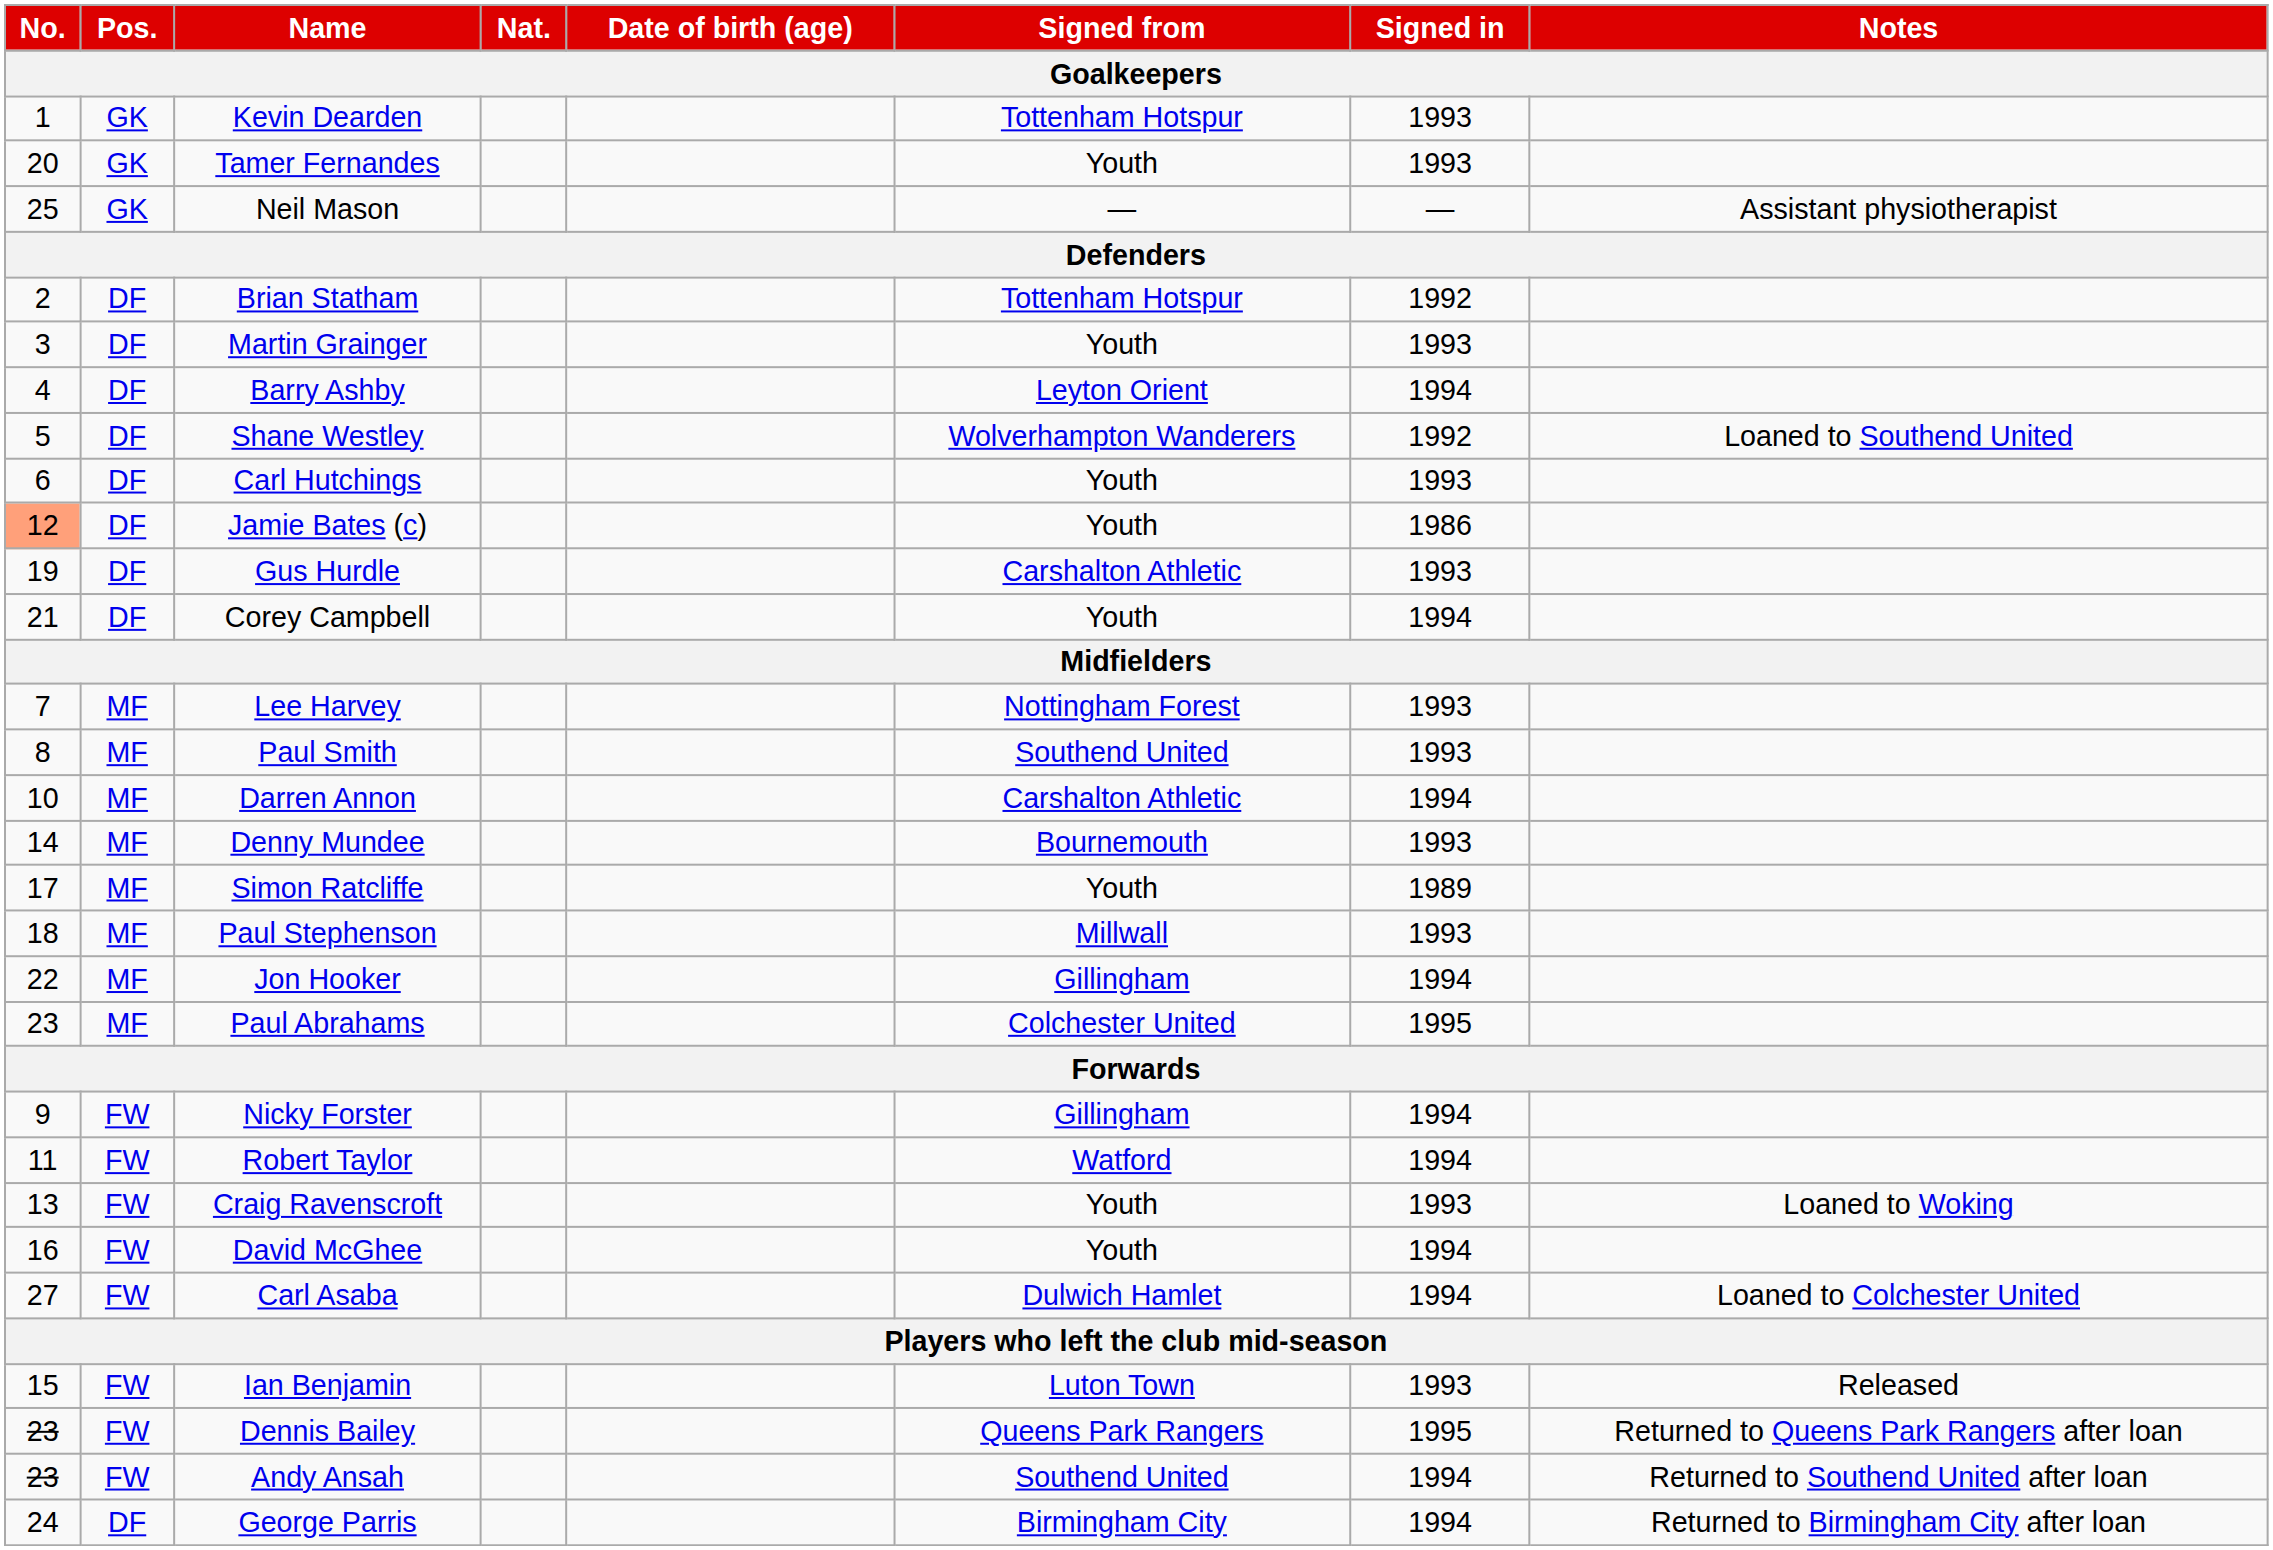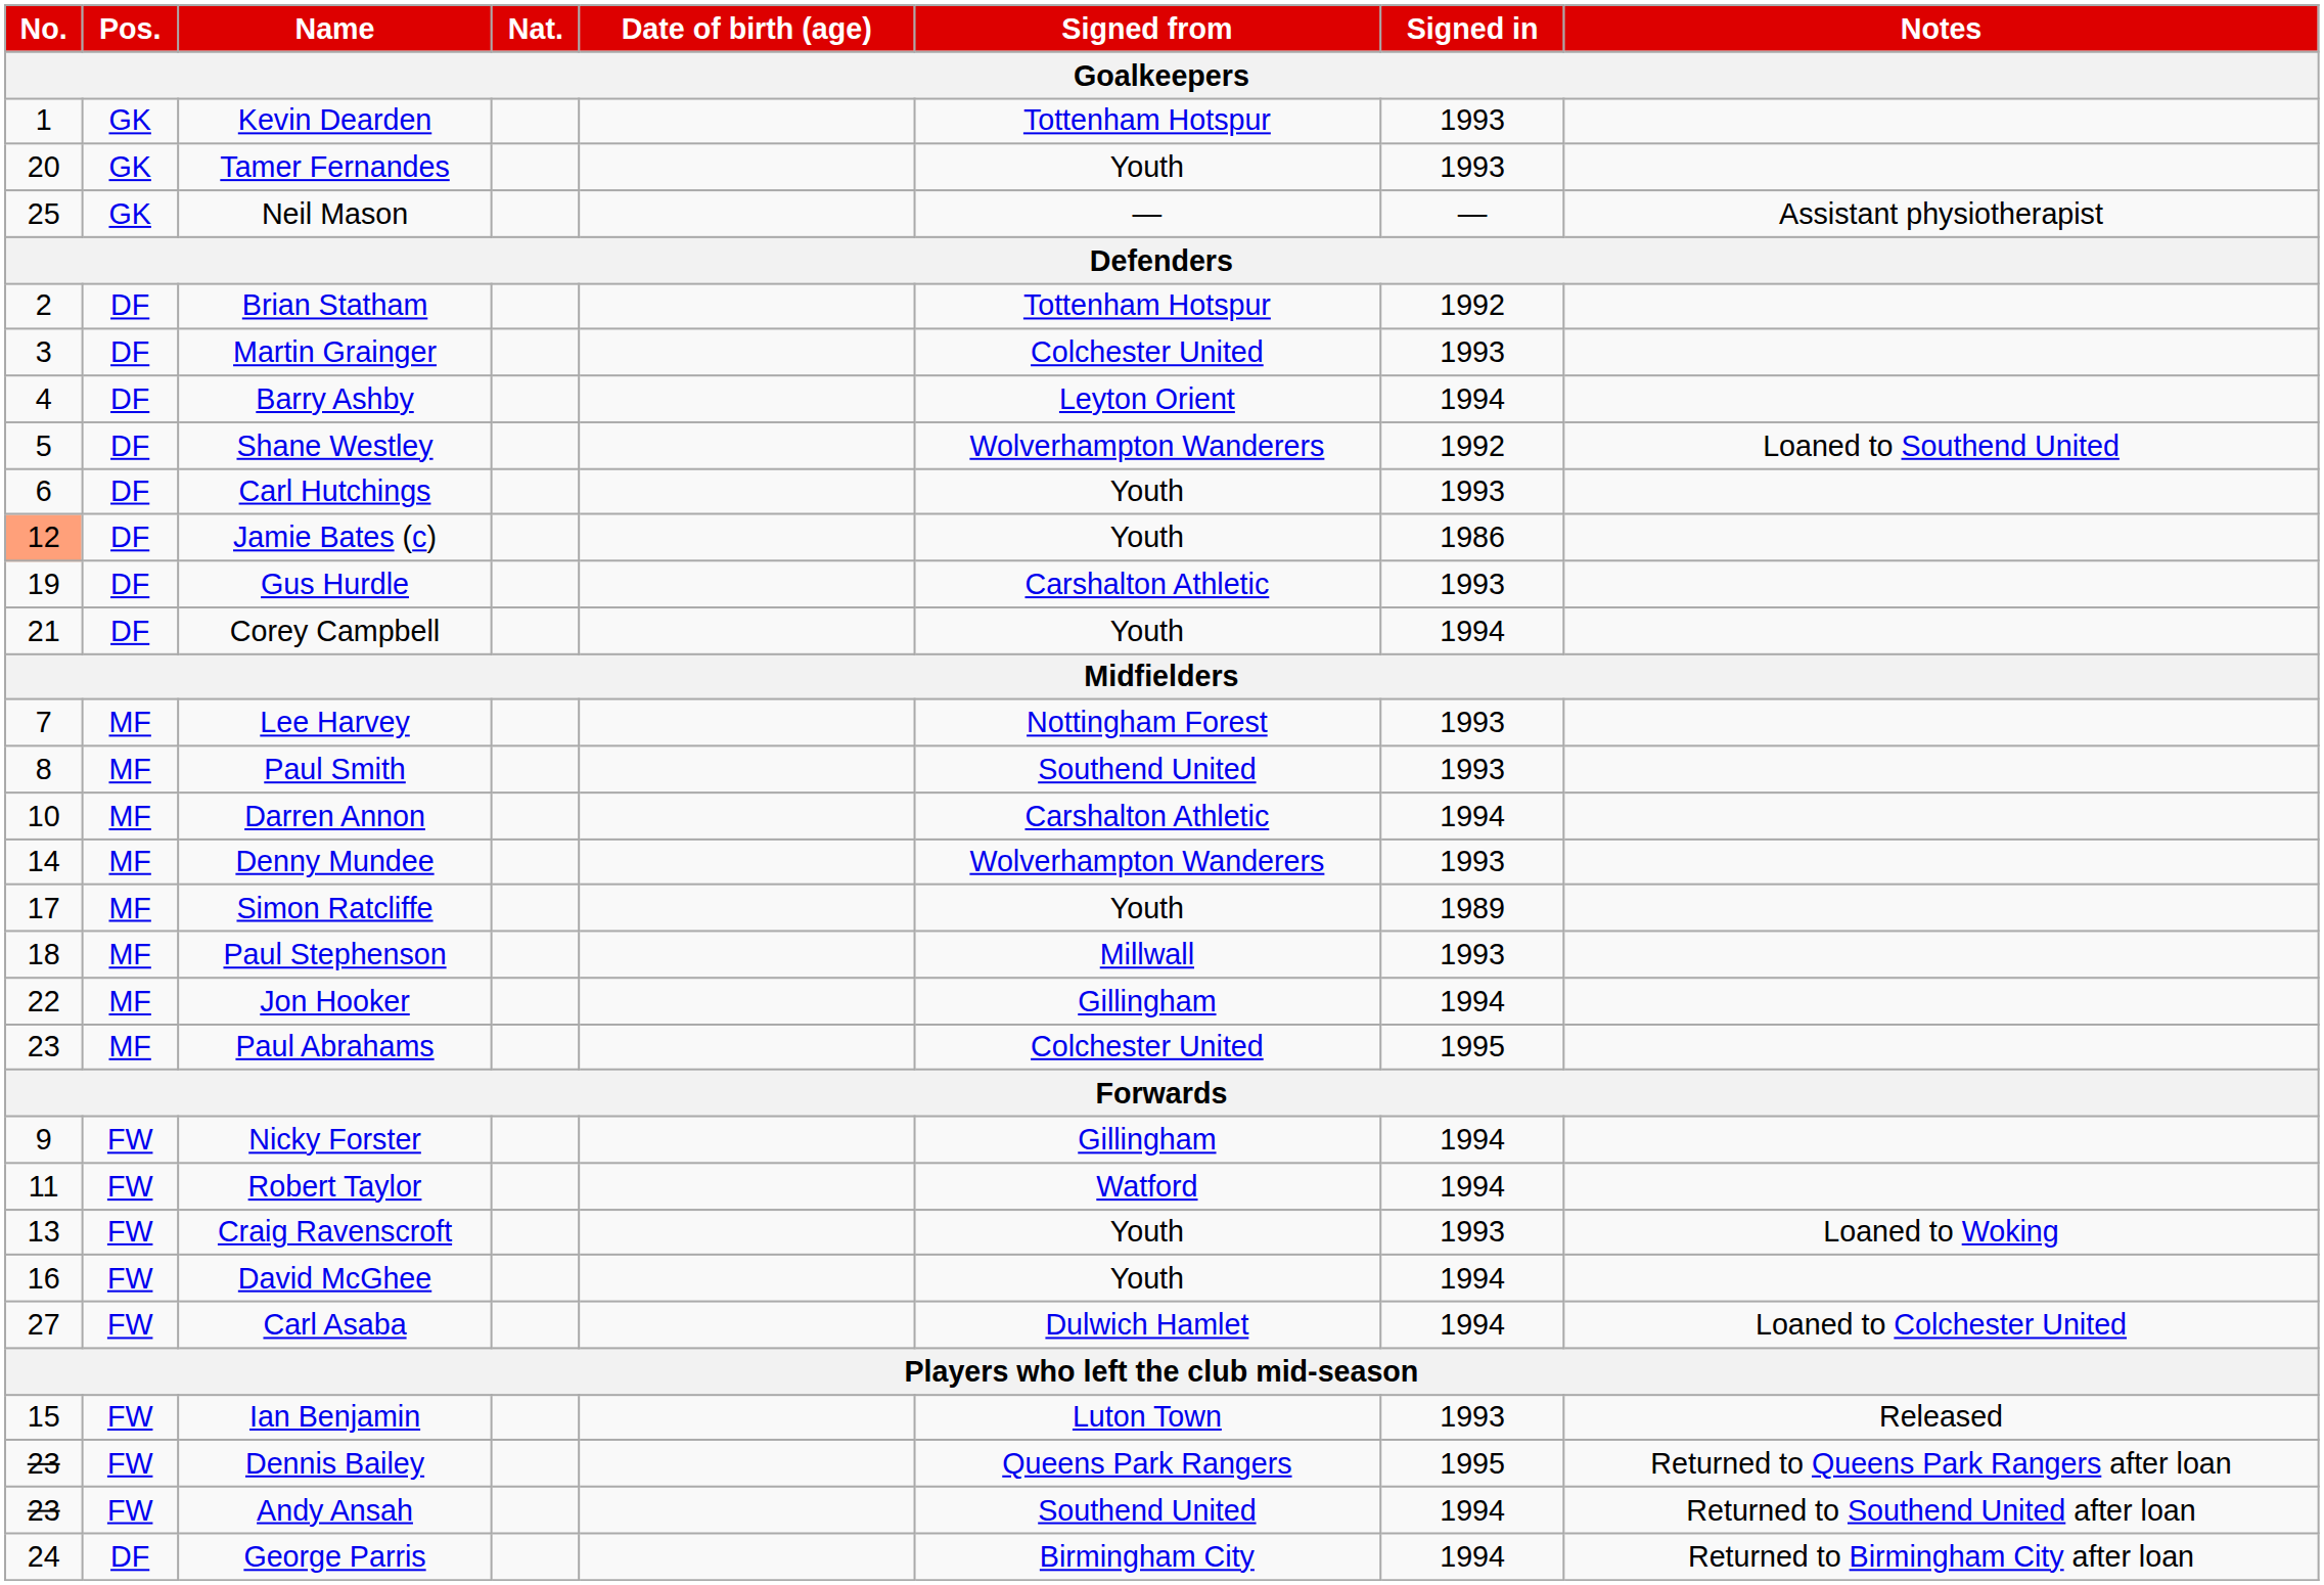 <table class="wikitable"  style="text-align:center; font-size:90%; width:90%;">
 <tr>
 <th style="background:#d00; color:white; text-align:center;">No.</th>
 <th style="background:#d00; color:white; text-align:center;">Pos.</th>
 <th style="background:#d00; color:white; text-align:center;">Name</th>
 <th style="background:#d00; color:white; text-align:center;">Nat.</th>
 <th style="background:#d00; color:white; text-align:center;">Date of birth (age)</th>
 <th style="background:#d00; color:white; text-align:center;">Signed from</th>
 <th style="background:#d00; color:white; text-align:center;">Signed in</th>
 <th style="background:#d00; color:white; text-align:center;">Notes</th>
 </tr>
 <tr>
 <th colspan="8">Goalkeepers</th>
 </tr>
 <tr>
 <td>1</td>
 <td><a href='#'>GK</a></td>
 <td><a href='#'>Kevin Dearden</a></td>
 <td></td>
 <td></td>
 <td><a href='#'>Tottenham Hotspur</a></td>
 <td>1993</td>
 <td></td>
 </tr>
 <tr>
 <td>20</td>
 <td><a href='#'>GK</a></td>
 <td><a href='#'>Tamer Fernandes</a></td>
 <td></td>
 <td></td>
 <td>Youth</td>
 <td>1993</td>
 <td></td>
 </tr>
 <tr>
 <td>25</td>
 <td><a href='#'>GK</a></td>
 <td>Neil Mason</td>
 <td></td>
 <td></td>
 <td>—</td>
 <td>—</td>
 <td>Assistant physiotherapist</td>
 </tr>
 <tr>
 <th colspan="8">Defenders</th>
 </tr>
 <tr>
 <td>2</td>
 <td><a href='#'>DF</a></td>
 <td><a href='#'>Brian Statham</a></td>
 <td></td>
 <td></td>
 <td><a href='#'>Tottenham Hotspur</a></td>
 <td>1992</td>
 <td></td>
 </tr>
 <tr>
 <td>3</td>
 <td><a href='#'>DF</a></td>
 <td><a href='#'>Martin Grainger</a></td>
 <td></td>
 <td></td>
-<td>Youth</td>
+<td><a href='#'>Colchester United</a></td>
 <td>1993</td>
 <td></td>
 </tr>
 <tr>
 <td>4</td>
 <td><a href='#'>DF</a></td>
 <td><a href='#'>Barry Ashby</a></td>
 <td></td>
 <td></td>
 <td><a href='#'>Leyton Orient</a></td>
 <td>1994</td>
 <td></td>
 </tr>
 <tr>
 <td>5</td>
 <td><a href='#'>DF</a></td>
 <td><a href='#'>Shane Westley</a></td>
 <td></td>
 <td></td>
 <td><a href='#'>Wolverhampton Wanderers</a></td>
 <td>1992</td>
 <td>Loaned to <a href='#'>Southend United</a></td>
 </tr>
 <tr>
 <td>6</td>
 <td><a href='#'>DF</a></td>
 <td><a href='#'>Carl Hutchings</a></td>
 <td></td>
 <td></td>
 <td>Youth</td>
 <td>1993</td>
 <td></td>
 </tr>
 <tr>
 <td style="background: lightsalmon;">12</td>
 <td><a href='#'>DF</a></td>
 <td><a href='#'>Jamie Bates</a> (<a href='#'>c</a>)</td>
 <td></td>
 <td></td>
 <td>Youth</td>
 <td>1986</td>
 <td></td>
 </tr>
 <tr>
 <td>19</td>
 <td><a href='#'>DF</a></td>
 <td><a href='#'>Gus Hurdle</a></td>
 <td></td>
 <td></td>
 <td><a href='#'>Carshalton Athletic</a></td>
 <td>1993</td>
 <td></td>
 </tr>
 <tr>
 <td>21</td>
 <td><a href='#'>DF</a></td>
 <td>Corey Campbell</td>
 <td></td>
 <td></td>
 <td>Youth</td>
 <td>1994</td>
 <td></td>
 </tr>
 <tr>
 <th colspan="8">Midfielders</th>
 </tr>
 <tr>
 <td>7</td>
 <td><a href='#'>MF</a></td>
 <td><a href='#'>Lee Harvey</a></td>
 <td></td>
 <td></td>
 <td><a href='#'>Nottingham Forest</a></td>
 <td>1993</td>
 <td></td>
 </tr>
 <tr>
 <td>8</td>
 <td><a href='#'>MF</a></td>
 <td><a href='#'>Paul Smith</a></td>
 <td></td>
 <td></td>
 <td><a href='#'>Southend United</a></td>
 <td>1993</td>
 <td></td>
 </tr>
 <tr>
 <td>10</td>
 <td><a href='#'>MF</a></td>
 <td><a href='#'>Darren Annon</a></td>
 <td></td>
 <td></td>
 <td><a href='#'>Carshalton Athletic</a></td>
 <td>1994</td>
 <td></td>
 </tr>
 <tr>
 <td>14</td>
 <td><a href='#'>MF</a></td>
 <td><a href='#'>Denny Mundee</a></td>
 <td></td>
 <td></td>
-<td><a href='#'>Bournemouth</a></td>
+<td><a href='#'>Wolverhampton Wanderers</a></td>
 <td>1993</td>
 <td></td>
 </tr>
 <tr>
 <td>17</td>
 <td><a href='#'>MF</a></td>
 <td><a href='#'>Simon Ratcliffe</a></td>
 <td></td>
 <td></td>
 <td>Youth</td>
 <td>1989</td>
 <td></td>
 </tr>
 <tr>
 <td>18</td>
 <td><a href='#'>MF</a></td>
 <td><a href='#'>Paul Stephenson</a></td>
 <td></td>
 <td></td>
 <td><a href='#'>Millwall</a></td>
 <td>1993</td>
 <td></td>
 </tr>
 <tr>
 <td>22</td>
 <td><a href='#'>MF</a></td>
 <td><a href='#'>Jon Hooker</a></td>
 <td></td>
 <td></td>
 <td><a href='#'>Gillingham</a></td>
 <td>1994</td>
 <td></td>
 </tr>
 <tr>
 <td>23</td>
 <td><a href='#'>MF</a></td>
 <td><a href='#'>Paul Abrahams</a></td>
 <td></td>
 <td></td>
 <td><a href='#'>Colchester United</a></td>
 <td>1995</td>
 <td></td>
 </tr>
 <tr>
 <th colspan="8">Forwards</th>
 </tr>
 <tr>
 <td>9</td>
 <td><a href='#'>FW</a></td>
 <td><a href='#'>Nicky Forster</a></td>
 <td></td>
 <td></td>
 <td><a href='#'>Gillingham</a></td>
 <td>1994</td>
 <td></td>
 </tr>
 <tr>
 <td>11</td>
 <td><a href='#'>FW</a></td>
 <td><a href='#'>Robert Taylor</a></td>
 <td></td>
 <td></td>
 <td><a href='#'>Watford</a></td>
 <td>1994</td>
 <td></td>
 </tr>
 <tr>
 <td>13</td>
 <td><a href='#'>FW</a></td>
 <td><a href='#'>Craig Ravenscroft</a></td>
 <td></td>
 <td></td>
 <td>Youth</td>
 <td>1993</td>
 <td>Loaned to <a href='#'>Woking</a></td>
 </tr>
 <tr>
 <td>16</td>
 <td><a href='#'>FW</a></td>
 <td><a href='#'>David McGhee</a></td>
 <td></td>
 <td></td>
 <td>Youth</td>
 <td>1994</td>
 <td></td>
 </tr>
 <tr>
 <td>27</td>
 <td><a href='#'>FW</a></td>
 <td><a href='#'>Carl Asaba</a></td>
 <td></td>
 <td></td>
 <td><a href='#'>Dulwich Hamlet</a></td>
 <td>1994</td>
 <td>Loaned to <a href='#'>Colchester United</a></td>
 </tr>
 <tr>
 <th colspan="8">Players who left the club mid-season</th>
 </tr>
 <tr>
 <td>15</td>
 <td><a href='#'>FW</a></td>
 <td><a href='#'>Ian Benjamin</a></td>
 <td></td>
 <td></td>
 <td><a href='#'>Luton Town</a></td>
 <td>1993</td>
 <td>Released</td>
 </tr>
 <tr>
 <td><s>23</s></td>
 <td><a href='#'>FW</a></td>
 <td><a href='#'>Dennis Bailey</a></td>
 <td></td>
 <td></td>
 <td><a href='#'>Queens Park Rangers</a></td>
 <td>1995</td>
 <td>Returned to <a href='#'>Queens Park Rangers</a> after loan</td>
 </tr>
 <tr>
 <td><s>23</s></td>
 <td><a href='#'>FW</a></td>
 <td><a href='#'>Andy Ansah</a></td>
 <td></td>
 <td></td>
 <td><a href='#'>Southend United</a></td>
 <td>1994</td>
 <td>Returned to <a href='#'>Southend United</a> after loan</td>
 </tr>
 <tr>
 <td>24</td>
 <td><a href='#'>DF</a></td>
 <td><a href='#'>George Parris</a></td>
 <td></td>
 <td></td>
 <td><a href='#'>Birmingham City</a></td>
 <td>1994</td>
 <td>Returned to <a href='#'>Birmingham City</a> after loan</td>
 </tr>
 </table>
